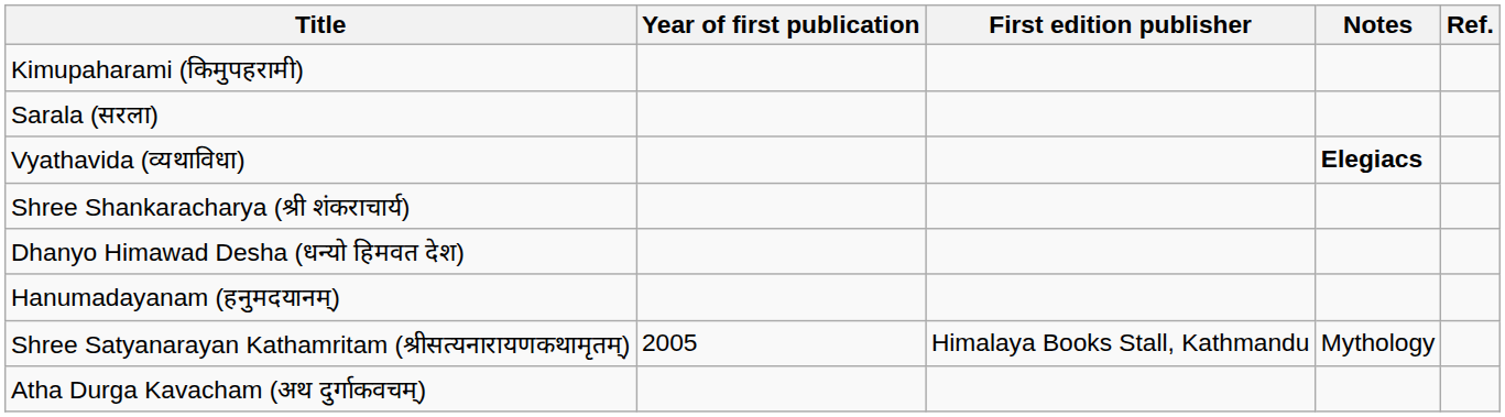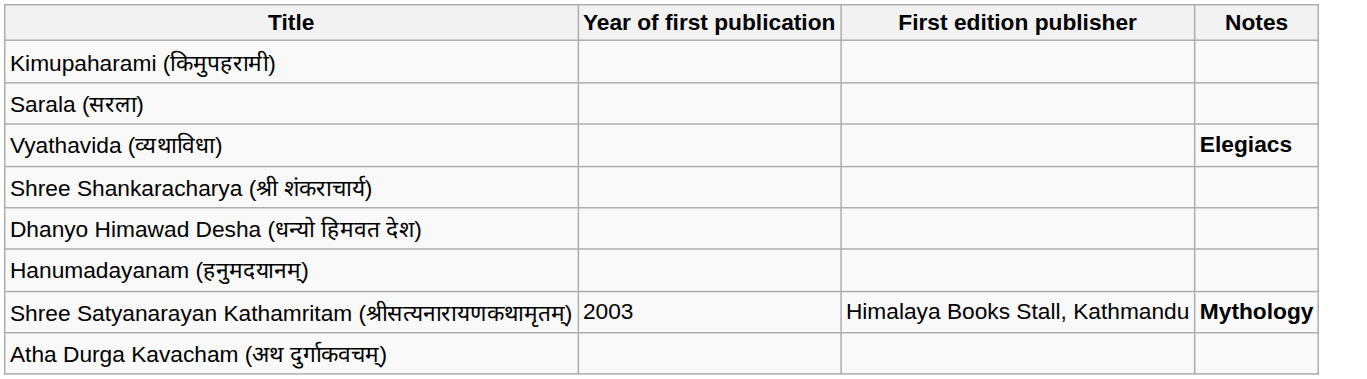 <table class="wikitable plainrowheaders sortable" style="margin-right: 0;">
 <tr>
 <th>Title</th>
 <th>Year of first publication</th>
 <th>First edition publisher</th>
 <th>Notes</th>
-<th>Ref.</th>
 </tr>
 <tr>
 <td>Kimupaharami (किमुपहरामी)</td>
-<td></td>
 <td></td>
 <td></td>
 <td></td>
 </tr>
 <tr>
 <td>Sarala (सरला)</td>
 <td></td>
 <td></td>
 <td></td>
-<td></td>
 </tr>
 <tr>
 <td>Vyathavida (व्यथाविधा)</td>
 <td></td>
 <td></td>
 <td><strong>Elegiacs</strong></td>
-<td></td>
 </tr>
 <tr>
 <td>Shree Shankaracharya (श्री शंकराचार्य)</td>
-<td></td>
 <td></td>
 <td></td>
 <td></td>
 </tr>
 <tr>
 <td>Dhanyo Himawad Desha (धन्यो हिमवत देश)</td>
 <td></td>
 <td></td>
 <td></td>
-<td></td>
 </tr>
 <tr>
 <td>Hanumadayanam (हनुमदयानम्)</td>
 <td></td>
 <td></td>
 <td></td>
-<td></td>
 </tr>
 <tr>
 <td>Shree Satyanarayan Kathamritam (श्रीसत्यनारायणकथामृतम्)</td>
-<td>2005</td>
+<td>2003</td>
 <td>Himalaya Books Stall, Kathmandu</td>
-<td>Mythology</td>
-<td></td>
+<td><strong>Mythology</strong></td>
 </tr>
 <tr>
 <td>Atha Durga Kavacham (अथ दुर्गाकवचम्)</td>
 <td></td>
 <td></td>
 <td></td>
-<td></td>
 </tr>
 </table>
